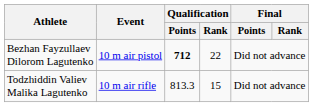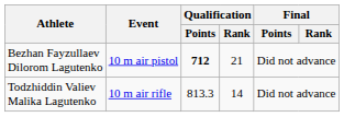 <table class=wikitable style=font-size:90%;text-align:center>
 <tr>
 <th rowspan="2">Athlete</th>
 <th rowspan="2">Event</th>
 <th colspan=2>Qualification</th>
 <th colspan=2>Final</th>
 </tr>
 <tr style="font-size:95%">
 <th>Points</th>
 <th>Rank</th>
 <th>Points</th>
 <th>Rank</th>
 </tr>
 <tr>
 <td align=left>Bezhan Fayzullaev<br>Dilorom Lagutenko</td>
 <td align=left><a href='#'>10 m air pistol</a></td>
 <td><strong>712</strong></td>
-<td>22</td>
+<td>21</td>
 <td colspan=2>Did not advance</td>
 </tr>
 <tr>
 <td align=left>Todzhiddin Valiev<br>Malika Lagutenko</td>
 <td align=left><a href='#'>10 m air rifle</a></td>
 <td>813.3</td>
-<td>15</td>
+<td>14</td>
 <td colspan=2>Did not advance</td>
 </tr>
 </table>
